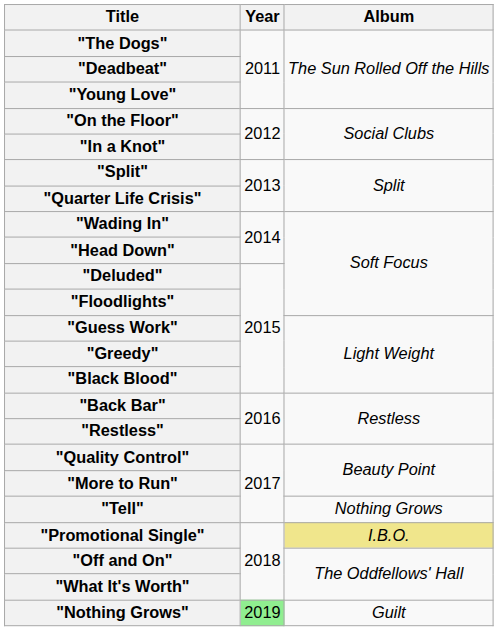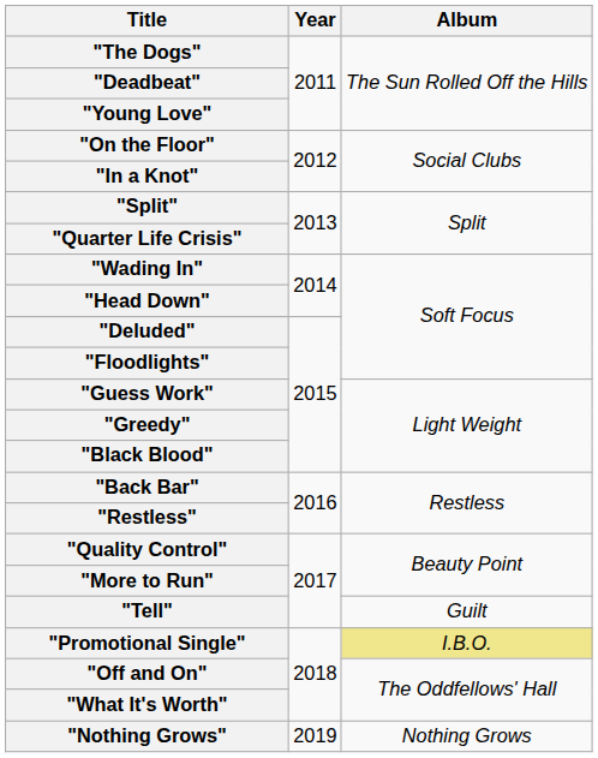 <table class="wikitable plainrowheaders" style="text-align:center;">
 <tr>
 <th scope="col" style="width:14em;">Title</th>
 <th scope="col">Year</th>
 <th scope="col">Album</th>
 </tr>
 <tr>
 <th scope="row">"The Dogs"</th>
 <td rowspan="3" style="text-align:center;">2011</td>
 <td rowspan="3" style="text-align:center;"><em>The Sun Rolled Off the Hills</em></td>
 </tr>
 <tr>
 <th scope="row">"Deadbeat"</th>
 </tr>
 <tr>
 <th scope="row">"Young Love"</th>
 </tr>
 <tr>
 <th scope="row">"On the Floor"</th>
 <td rowspan="2" style="text-align:center;">2012</td>
 <td rowspan="2" style="text-align:center;"><em>Social Clubs</em></td>
 </tr>
 <tr>
 <th scope="row">"In a Knot"</th>
 </tr>
 <tr>
 <th scope="row">"Split"</th>
 <td rowspan="2" style="text-align:center;">2013</td>
 <td rowspan="2" style="text-align:center;"><em>Split</em></td>
 </tr>
 <tr>
 <th scope="row">"Quarter Life Crisis"</th>
 </tr>
 <tr>
 <th scope="row">"Wading In"</th>
 <td rowspan="2" style="text-align:center;">2014</td>
 <td rowspan="4" style="text-align:center;"><em>Soft Focus</em></td>
 </tr>
 <tr>
 <th scope="row">"Head Down"</th>
 </tr>
 <tr>
 <th scope="row">"Deluded"</th>
 <td rowspan="5">2015</td>
 </tr>
 <tr>
 <th scope="row">"Floodlights"</th>
 </tr>
 <tr>
 <th scope="row">"Guess Work"</th>
 <td rowspan="3" style="text-align:center;"><em>Light Weight</em></td>
 </tr>
 <tr>
 <th scope="row">"Greedy"</th>
 </tr>
 <tr>
 <th scope="row">"Black Blood"</th>
 </tr>
 <tr>
 <th scope="row">"Back Bar"</th>
 <td rowspan="2" style="text-align:center;">2016</td>
 <td rowspan="2" style="text-align:center;"><em>Restless</em></td>
 </tr>
 <tr>
 <th scope="row">"Restless"</th>
 </tr>
 <tr>
 <th scope="row">"Quality Control"</th>
 <td rowspan="3" style="text-align:center;">2017</td>
 <td rowspan="2" style="text-align:center;"><em>Beauty Point</em></td>
 </tr>
 <tr>
 <th scope="row">"More to Run"</th>
 </tr>
 <tr>
 <th scope="row">"Tell"</th>
-<td style="text-align:center;"><em>Nothing Grows</em></td>
+<td style="text-align:center;"><em>Guilt</em></td>
 </tr>
 <tr>
 <th scope="row">"Promotional Single"</th>
 <td rowspan="3" style="text-align:center;">2018</td>
 <td style="background: khaki; text-align:center;"><em>I.B.O.</em></td>
 </tr>
 <tr>
 <th scope="row">"Off and On"</th>
 <td rowspan="2" style="text-align:center;"><em>The Oddfellows' Hall</em></td>
 </tr>
 <tr>
 <th scope="row">"What It's Worth"</th>
 </tr>
 <tr>
 <th scope="row">"Nothing Grows"</th>
-<td style="background: lightgreen; text-align:center;">2019</td>
-<td style="text-align:center;"><em>Guilt</em></td>
+<td style="text-align:center;">2019</td>
+<td style="text-align:center;"><em>Nothing Grows</em></td>
 </tr>
 </table>
